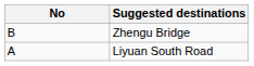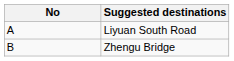 <table class="wikitable" style="margin-bottom: 10px;">
 <tr>
 <th width="135px">No</th>
 <th>Suggested destinations</th>
 </tr>
 <tr>
+<td>A</td>
+<td>Liyuan South Road</td>
+</tr>
+<tr>
 <td>B</td>
 <td>Zhengu Bridge</td>
 </tr>
-<tr>
-<td>A</td>
-<td>Liyuan South Road</td>
-</tr>
 </table>
